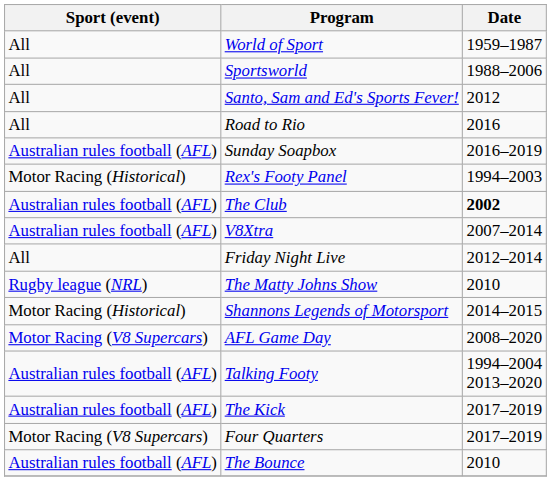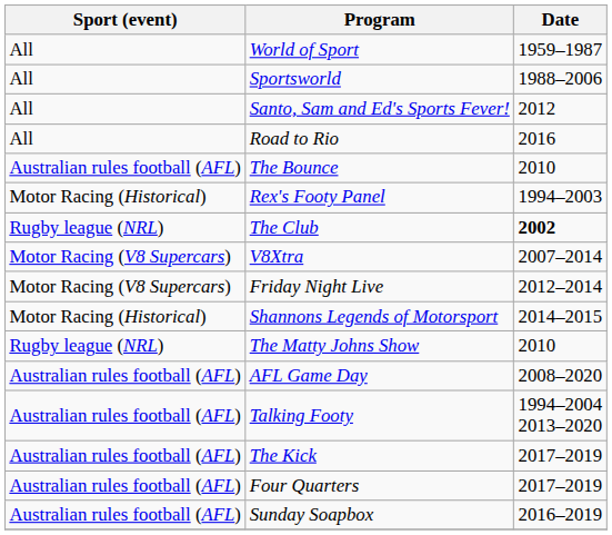 <table class="wikitable">
 <tr>
 <th>Sport (event)</th>
 <th>Program</th>
 <th>Date</th>
 </tr>
 <tr>
 <td>All</td>
 <td><em><a href='#'>World of Sport</a></em></td>
 <td>1959–1987</td>
 </tr>
 <tr>
 <td>All</td>
 <td><em><a href='#'>Sportsworld</a></em></td>
 <td>1988–2006</td>
 </tr>
 <tr>
 <td>All</td>
 <td><em><a href='#'>Santo, Sam and Ed's Sports Fever!</a> </em></td>
 <td>2012</td>
 </tr>
 <tr>
 <td>All</td>
 <td><em>Road to Rio</em></td>
 <td>2016</td>
 </tr>
 <tr>
 <td><a href='#'>Australian rules football</a> (<em><a href='#'>AFL</a></em>)</td>
-<td><em>Sunday Soapbox</em></td>
-<td>2016–2019</td>
+<td><em><a href='#'>The Bounce</a></em></td>
+<td>2010</td>
 </tr>
 <tr>
 <td>Motor Racing (<em>Historical</em>)</td>
 <td><em><a href='#'>Rex's Footy Panel</a></em></td>
 <td>1994–2003</td>
 </tr>
 <tr>
-<td><a href='#'>Australian rules football</a> (<em><a href='#'>AFL</a></em>)</td>
+<td><a href='#'>Rugby league</a> (<em><a href='#'>NRL</a></em>)</td>
 <td><em><a href='#'>The Club</a></em></td>
 <td><strong>2002</strong></td>
 </tr>
 <tr>
-<td><a href='#'>Australian rules football</a> (<em><a href='#'>AFL</a></em>)</td>
+<td><a href='#'>Motor Racing</a> (<em><a href='#'>V8 Supercars</a></em>)</td>
 <td><em><a href='#'>V8Xtra</a></em></td>
 <td>2007–2014</td>
 </tr>
 <tr>
-<td>All</td>
+<td>Motor Racing (<em>V8 Supercars</em>)</td>
 <td><em>Friday Night Live</em></td>
 <td>2012–2014</td>
+</tr>
+<tr>
+<td>Motor Racing (<em>Historical</em>)</td>
+<td><em><a href='#'>Shannons Legends of Motorsport</a></em></td>
+<td>2014–2015</td>
 </tr>
 <tr>
 <td><a href='#'>Rugby league</a> (<em><a href='#'>NRL</a></em>)</td>
 <td><em><a href='#'>The Matty Johns Show</a></em></td>
 <td>2010</td>
 </tr>
 <tr>
-<td>Motor Racing (<em>Historical</em>)</td>
-<td><em><a href='#'>Shannons Legends of Motorsport</a></em></td>
-<td>2014–2015</td>
-</tr>
-<tr>
-<td><a href='#'>Motor Racing</a> (<em><a href='#'>V8 Supercars</a></em>)</td>
+<td><a href='#'>Australian rules football</a> (<em><a href='#'>AFL</a></em>)</td>
 <td><em><a href='#'>AFL Game Day</a></em></td>
 <td>2008–2020</td>
 </tr>
 <tr>
 <td><a href='#'>Australian rules football</a> (<em><a href='#'>AFL</a></em>)</td>
 <td><em><a href='#'>Talking Footy</a></em></td>
 <td>1994–2004 <br> 2013–2020</td>
 </tr>
 <tr>
 <td><a href='#'>Australian rules football</a> (<em><a href='#'>AFL</a></em>)</td>
 <td><em><a href='#'>The Kick</a></em></td>
 <td>2017–2019</td>
 </tr>
 <tr>
-<td>Motor Racing (<em>V8 Supercars</em>)</td>
+<td><a href='#'>Australian rules football</a> (<em><a href='#'>AFL</a></em>)</td>
 <td><em>Four Quarters</em></td>
 <td>2017–2019</td>
 </tr>
 <tr>
 <td><a href='#'>Australian rules football</a> (<em><a href='#'>AFL</a></em>)</td>
-<td><em><a href='#'>The Bounce</a></em></td>
-<td>2010</td>
+<td><em>Sunday Soapbox</em></td>
+<td>2016–2019</td>
 </tr>
 <tr>
 </tr>
 </table>
